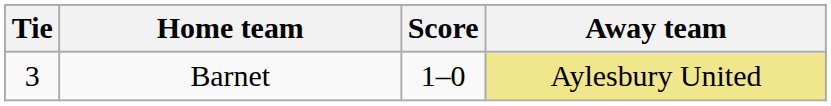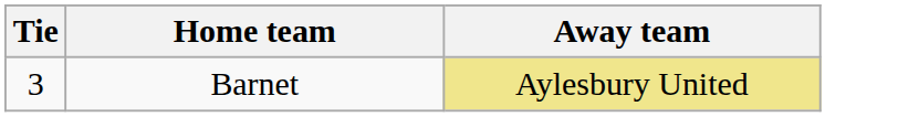 <table class="wikitable" style="text-align:center;">
 <tr>
 <th width=20>Tie</th>
 <th width=175>Home team</th>
-<th width=20>Score</th>
 <th width=175>Away team</th>
 </tr>
 <tr>
 <td>3</td>
 <td>Barnet</td>
-<td>1–0</td>
 <td style="background: khaki;">Aylesbury United</td>
 </tr>
 </table>
